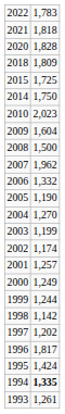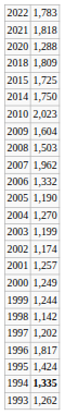 <table class="wikitable">
 <tr>
 <td>2022</td>
 <td>1,783</td>
 </tr>
 <tr>
 <td>2021</td>
 <td>1,818</td>
 </tr>
 <tr>
 <td>2020</td>
-<td>1,828</td>
+<td>1,288</td>
 </tr>
 <tr>
 <td>2018</td>
 <td>1,809</td>
 </tr>
 <tr>
 <td>2015</td>
 <td>1,725</td>
 </tr>
 <tr>
 <td>2014</td>
 <td>1,750</td>
 </tr>
 <tr>
 <td>2010</td>
 <td>2,023</td>
 </tr>
 <tr>
 <td>2009</td>
 <td>1,604</td>
 </tr>
 <tr>
 <td>2008</td>
-<td>1,500</td>
+<td>1,503</td>
 </tr>
 <tr>
 <td>2007</td>
 <td>1,962</td>
 </tr>
 <tr>
 <td>2006</td>
 <td>1,332</td>
 </tr>
 <tr>
 <td>2005</td>
 <td>1,190</td>
 </tr>
 <tr>
 <td>2004</td>
 <td>1,270</td>
 </tr>
 <tr>
 <td>2003</td>
 <td>1,199</td>
 </tr>
 <tr>
 <td>2002</td>
 <td>1,174</td>
 </tr>
 <tr>
 <td>2001</td>
 <td>1,257</td>
 </tr>
 <tr>
 <td>2000</td>
 <td>1,249</td>
 </tr>
 <tr>
 <td>1999</td>
 <td>1,244</td>
 </tr>
 <tr>
 <td>1998</td>
 <td>1,142</td>
 </tr>
 <tr>
 <td>1997</td>
 <td>1,202</td>
 </tr>
 <tr>
 <td>1996</td>
 <td>1,817</td>
 </tr>
 <tr>
 <td>1995</td>
 <td>1,424</td>
 </tr>
 <tr>
 <td>1994</td>
 <td><strong>1,335</strong></td>
 </tr>
 <tr>
 <td>1993</td>
-<td>1,261</td>
+<td>1,262</td>
 </tr>
 </table>
